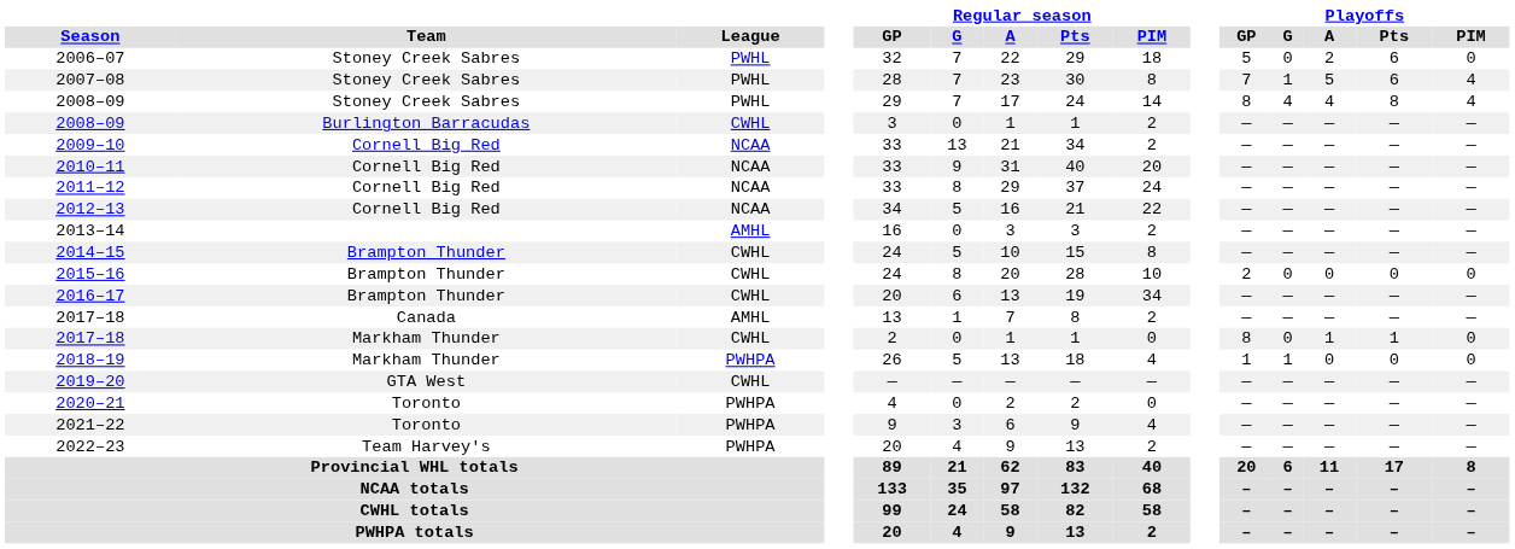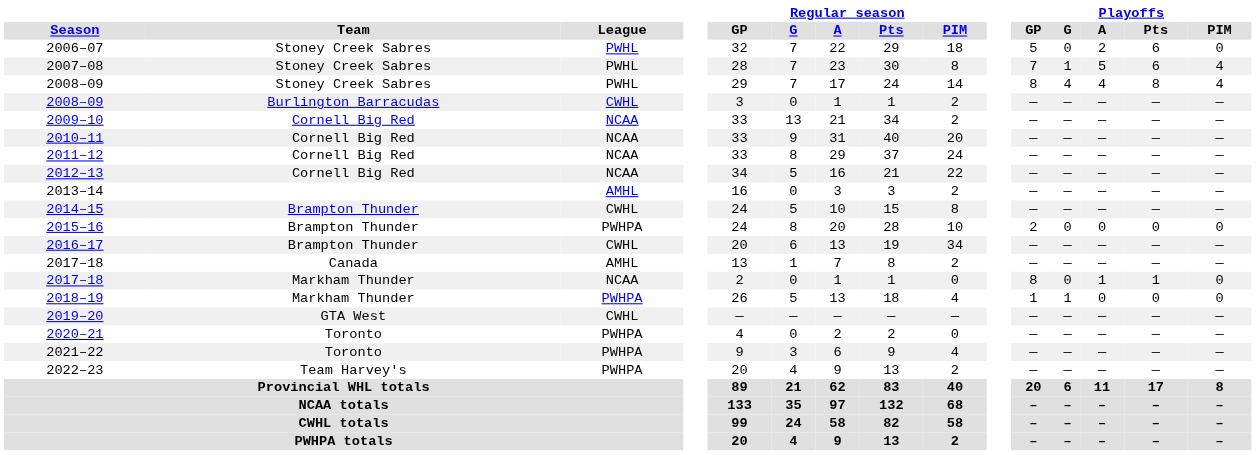 <table border="0" cellpadding="1" cellspacing="0" width="75%" style="text-align:center">
 <tr>
 <th colspan="3" bgcolor="#ffffff"> </th>
 <th rowspan="86" bgcolor="#ffffff"> </th>
 <th colspan="5"><a href='#'>Regular season</a></th>
 <th rowspan="86" bgcolor="#ffffff"> </th>
 <th colspan="5"><a href='#'>Playoffs</a></th>
 </tr>
 <tr bgcolor="#e0e0e0">
 <th><a href='#'>Season</a></th>
 <th>Team</th>
 <th>League</th>
 <th>GP</th>
 <th><a href='#'>G</a></th>
 <th><a href='#'>A</a></th>
 <th><a href='#'>Pts</a></th>
 <th><a href='#'>PIM</a></th>
 <th>GP</th>
 <th>G</th>
 <th>A</th>
 <th>Pts</th>
 <th>PIM</th>
 </tr>
 <tr>
 <td>2006–07</td>
 <td>Stoney Creek Sabres</td>
 <td><a href='#'>PWHL</a></td>
 <td>32</td>
 <td>7</td>
 <td>22</td>
 <td>29</td>
 <td>18</td>
 <td>5</td>
 <td>0</td>
 <td>2</td>
 <td>6</td>
 <td>0</td>
 </tr>
 <tr bgcolor="#f0f0f0">
 <td>2007–08</td>
 <td>Stoney Creek Sabres</td>
 <td>PWHL</td>
 <td>28</td>
 <td>7</td>
 <td>23</td>
 <td>30</td>
 <td>8</td>
 <td>7</td>
 <td>1</td>
 <td>5</td>
 <td>6</td>
 <td>4</td>
 </tr>
 <tr>
 <td>2008–09</td>
 <td>Stoney Creek Sabres</td>
 <td>PWHL</td>
 <td>29</td>
 <td>7</td>
 <td>17</td>
 <td>24</td>
 <td>14</td>
 <td>8</td>
 <td>4</td>
 <td>4</td>
 <td>8</td>
 <td>4</td>
 </tr>
 <tr bgcolor="#f0f0f0">
 <td><a href='#'>2008–09</a></td>
 <td><a href='#'>Burlington Barracudas</a></td>
 <td><a href='#'>CWHL</a></td>
 <td>3</td>
 <td>0</td>
 <td>1</td>
 <td>1</td>
 <td>2</td>
 <td>—</td>
 <td>—</td>
 <td>—</td>
 <td>—</td>
 <td>—</td>
 </tr>
 <tr>
 <td><a href='#'>2009–10</a></td>
 <td><a href='#'>Cornell Big Red</a></td>
 <td><a href='#'>NCAA</a></td>
 <td>33</td>
 <td>13</td>
 <td>21</td>
 <td>34</td>
 <td>2</td>
 <td>—</td>
 <td>—</td>
 <td>—</td>
 <td>—</td>
 <td>—</td>
 </tr>
 <tr bgcolor="#f0f0f0">
 <td><a href='#'>2010–11</a></td>
 <td>Cornell Big Red</td>
 <td>NCAA</td>
 <td>33</td>
 <td>9</td>
 <td>31</td>
 <td>40</td>
 <td>20</td>
 <td>—</td>
 <td>—</td>
 <td>—</td>
 <td>—</td>
 <td>—</td>
 </tr>
 <tr>
 <td><a href='#'>2011–12</a></td>
 <td>Cornell Big Red</td>
 <td>NCAA</td>
 <td>33</td>
 <td>8</td>
 <td>29</td>
 <td>37</td>
 <td>24</td>
 <td>—</td>
 <td>—</td>
 <td>—</td>
 <td>—</td>
 <td>—</td>
 </tr>
 <tr bgcolor="#f0f0f0">
 <td><a href='#'>2012–13</a></td>
 <td>Cornell Big Red</td>
 <td>NCAA</td>
 <td>34</td>
 <td>5</td>
 <td>16</td>
 <td>21</td>
 <td>22</td>
 <td>—</td>
 <td>—</td>
 <td>—</td>
 <td>—</td>
 <td>—</td>
 </tr>
 <tr>
 <td>2013–14</td>
 <td></td>
 <td><a href='#'>AMHL</a></td>
 <td>16</td>
 <td>0</td>
 <td>3</td>
 <td>3</td>
 <td>2</td>
 <td>—</td>
 <td>—</td>
 <td>—</td>
 <td>—</td>
 <td>—</td>
 </tr>
 <tr bgcolor="#f0f0f0">
 <td><a href='#'>2014–15</a></td>
 <td><a href='#'>Brampton Thunder</a></td>
 <td>CWHL</td>
 <td>24</td>
 <td>5</td>
 <td>10</td>
 <td>15</td>
 <td>8</td>
 <td>—</td>
 <td>—</td>
 <td>—</td>
 <td>—</td>
 <td>—</td>
 </tr>
 <tr>
 <td><a href='#'>2015–16</a></td>
 <td>Brampton Thunder</td>
-<td>CWHL</td>
+<td>PWHPA</td>
 <td>24</td>
 <td>8</td>
 <td>20</td>
 <td>28</td>
 <td>10</td>
 <td>2</td>
 <td>0</td>
 <td>0</td>
 <td>0</td>
 <td>0</td>
 </tr>
 <tr bgcolor="#f0f0f0">
 <td><a href='#'>2016–17</a></td>
 <td>Brampton Thunder</td>
 <td>CWHL</td>
 <td>20</td>
 <td>6</td>
 <td>13</td>
 <td>19</td>
 <td>34</td>
 <td>—</td>
 <td>—</td>
 <td>—</td>
 <td>—</td>
 <td>—</td>
 </tr>
 <tr>
 <td>2017–18</td>
 <td>Canada</td>
 <td>AMHL</td>
 <td>13</td>
 <td>1</td>
 <td>7</td>
 <td>8</td>
 <td>2</td>
 <td>—</td>
 <td>—</td>
 <td>—</td>
 <td>—</td>
 <td>—</td>
 </tr>
 <tr bgcolor="#f0f0f0">
 <td><a href='#'>2017–18</a></td>
 <td>Markham Thunder</td>
-<td>CWHL</td>
+<td>NCAA</td>
 <td>2</td>
 <td>0</td>
 <td>1</td>
 <td>1</td>
 <td>0</td>
 <td>8</td>
 <td>0</td>
 <td>1</td>
 <td>1</td>
 <td>0</td>
 </tr>
 <tr>
 <td><a href='#'>2018–19</a></td>
 <td>Markham Thunder</td>
 <td><a href='#'>PWHPA</a></td>
 <td>26</td>
 <td>5</td>
 <td>13</td>
 <td>18</td>
 <td>4</td>
 <td>1</td>
 <td>1</td>
 <td>0</td>
 <td>0</td>
 <td>0</td>
 </tr>
 <tr bgcolor="#f0f0f0">
 <td><a href='#'>2019–20</a></td>
 <td>GTA West</td>
 <td>CWHL</td>
 <td>—</td>
 <td>—</td>
 <td>—</td>
 <td>—</td>
 <td>—</td>
 <td>—</td>
 <td>—</td>
 <td>—</td>
 <td>—</td>
 <td>—</td>
 </tr>
 <tr>
 <td><a href='#'>2020–21</a></td>
 <td>Toronto</td>
 <td>PWHPA</td>
 <td>4</td>
 <td>0</td>
 <td>2</td>
 <td>2</td>
 <td>0</td>
 <td>—</td>
 <td>—</td>
 <td>—</td>
 <td>—</td>
 <td>—</td>
 </tr>
 <tr bgcolor="#f0f0f0">
 <td>2021–22</td>
 <td>Toronto</td>
 <td>PWHPA</td>
 <td>9</td>
 <td>3</td>
 <td>6</td>
 <td>9</td>
 <td>4</td>
 <td>—</td>
 <td>—</td>
 <td>—</td>
 <td>—</td>
 <td>—</td>
 </tr>
 <tr>
 <td>2022–23</td>
 <td>Team Harvey's</td>
 <td>PWHPA</td>
 <td>20</td>
 <td>4</td>
 <td>9</td>
 <td>13</td>
 <td>2</td>
 <td>—</td>
 <td>—</td>
 <td>—</td>
 <td>—</td>
 <td>—</td>
 </tr>
 <tr bgcolor="#e0e0e0">
 <th colspan="3">Provincial WHL totals</th>
 <th>89</th>
 <th>21</th>
 <th>62</th>
 <th>83</th>
 <th>40</th>
 <th>20</th>
 <th>6</th>
 <th>11</th>
 <th>17</th>
 <th>8</th>
 </tr>
 <tr bgcolor="#e0e0e0">
 <th colspan="3">NCAA totals</th>
 <th>133</th>
 <th>35</th>
 <th>97</th>
 <th>132</th>
 <th>68</th>
 <th>–</th>
 <th>–</th>
 <th>–</th>
 <th>–</th>
 <th>–</th>
 </tr>
 <tr bgcolor="#e0e0e0">
 <th colspan="3">CWHL totals</th>
 <th>99</th>
 <th>24</th>
 <th>58</th>
 <th>82</th>
 <th>58</th>
 <th>–</th>
 <th>–</th>
 <th>–</th>
 <th>–</th>
 <th>–</th>
 </tr>
 <tr bgcolor="#e0e0e0">
 <th colspan="3">PWHPA totals</th>
 <th>20</th>
 <th>4</th>
 <th>9</th>
 <th>13</th>
 <th>2</th>
 <th>–</th>
 <th>–</th>
 <th>–</th>
 <th>–</th>
 <th>–</th>
 </tr>
 </table>
